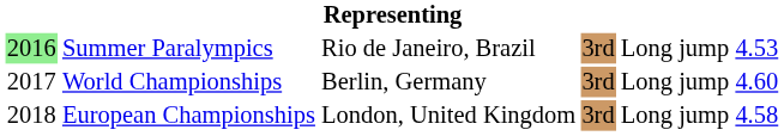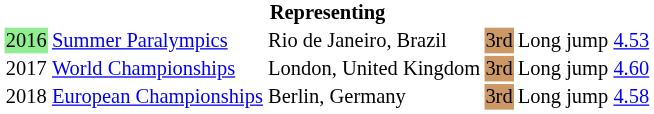 <table>
 <tr>
 <th colspan="6">Representing </th>
 </tr>
 <tr>
 <td style="background: lightgreen;">2016</td>
 <td><a href='#'>Summer Paralympics</a></td>
 <td>Rio de Janeiro, Brazil</td>
 <td bgcolor=cc9966>3rd</td>
 <td>Long jump</td>
 <td><a href='#'>4.53</a></td>
 </tr>
 <tr>
 <td>2017</td>
 <td><a href='#'>World Championships</a></td>
-<td>Berlin, Germany</td>
+<td>London, United Kingdom</td>
 <td bgcolor=cc9966>3rd</td>
 <td>Long jump</td>
 <td><a href='#'>4.60</a></td>
 </tr>
 <tr>
 <td>2018</td>
 <td><a href='#'>European Championships</a></td>
-<td>London, United Kingdom</td>
+<td>Berlin, Germany</td>
 <td bgcolor=cc9966>3rd</td>
 <td>Long jump</td>
 <td><a href='#'>4.58</a></td>
 </tr>
 </table>
